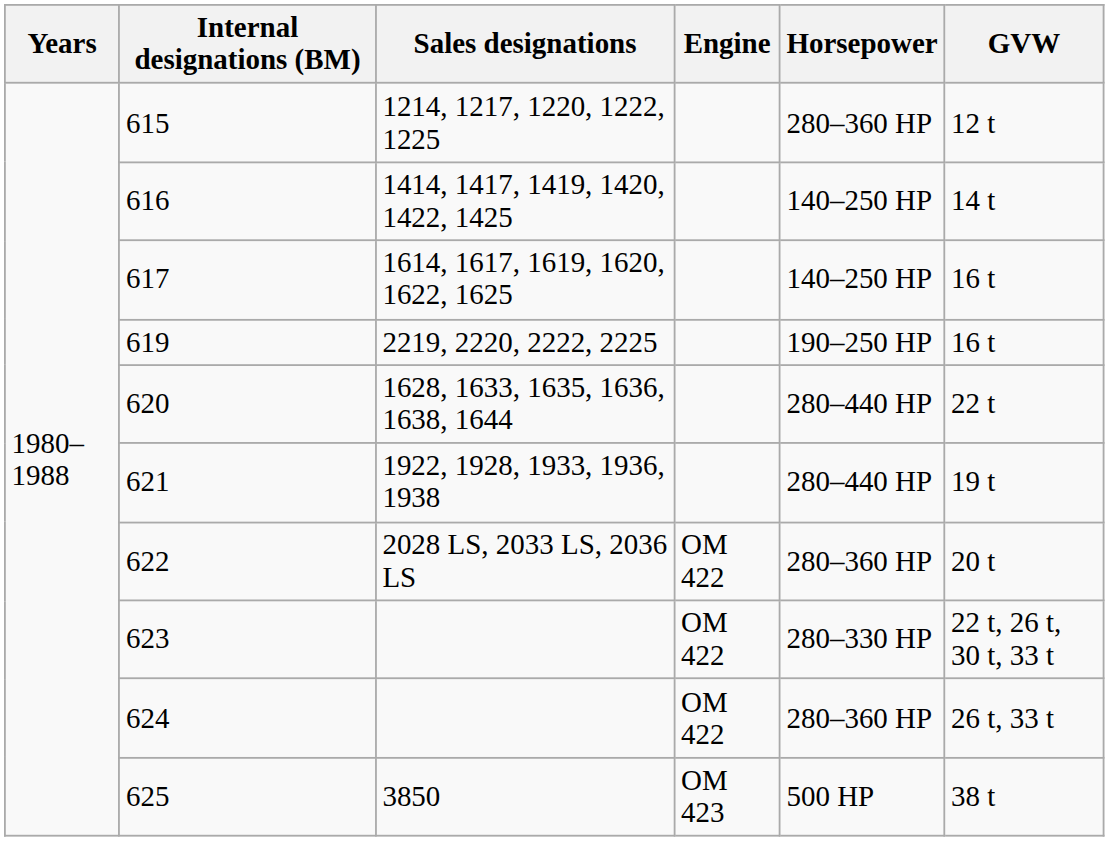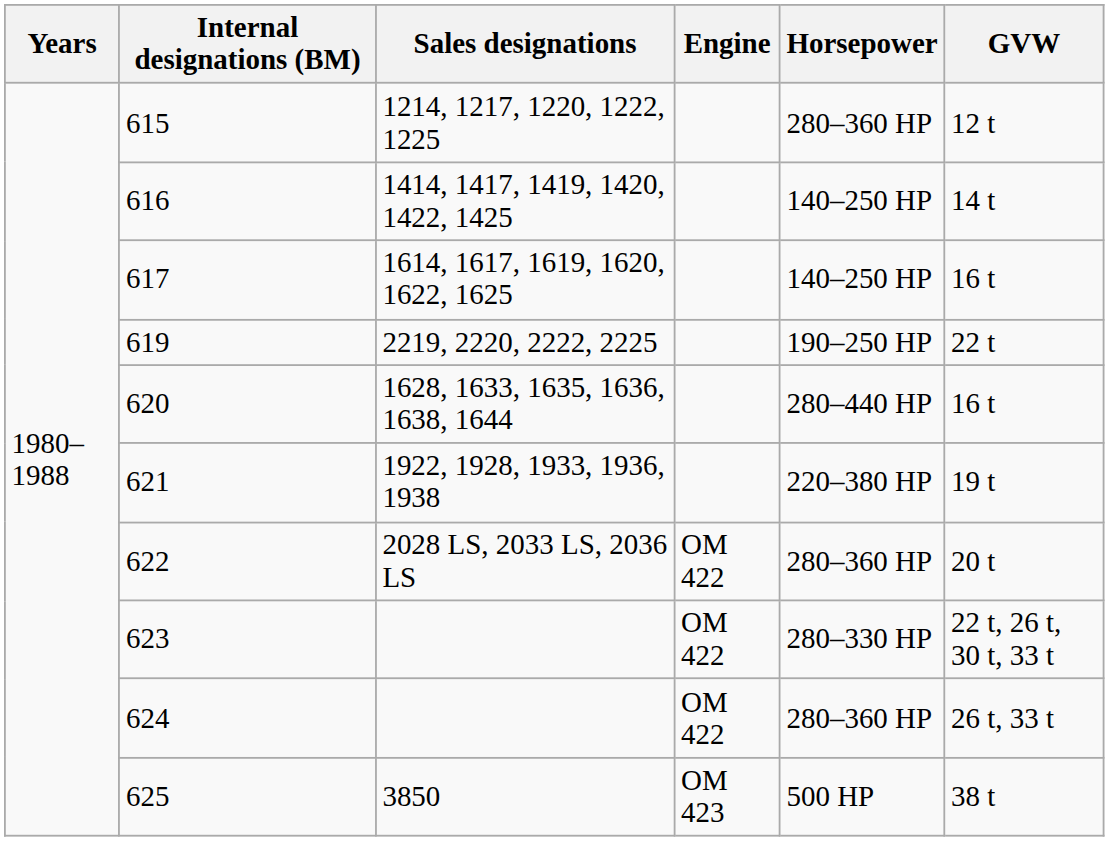 <table class="wikitable sortable" style="text-align: left;">
 <tr>
 <th>Years</th>
 <th>Internal designations (BM)</th>
 <th>Sales designations</th>
 <th>Engine</th>
 <th>Horsepower</th>
 <th>GVW</th>
 </tr>
 <tr>
 <td rowspan="10">1980–1988</td>
 <td>615</td>
 <td>1214, 1217, 1220, 1222, 1225</td>
 <td></td>
 <td>280–360 HP</td>
 <td>12 t</td>
 </tr>
 <tr>
 <td>616</td>
 <td>1414, 1417, 1419, 1420, 1422, 1425</td>
 <td></td>
 <td>140–250 HP</td>
 <td>14 t</td>
 </tr>
 <tr>
 <td>617</td>
 <td>1614, 1617, 1619, 1620, 1622, 1625</td>
 <td></td>
 <td>140–250 HP</td>
 <td>16 t</td>
 </tr>
 <tr>
 <td>619</td>
 <td>2219, 2220, 2222, 2225</td>
 <td></td>
 <td>190–250 HP</td>
-<td>16 t</td>
+<td>22 t</td>
 </tr>
 <tr>
 <td>620</td>
 <td>1628, 1633, 1635, 1636, 1638, 1644</td>
 <td></td>
 <td>280–440 HP</td>
-<td>22 t</td>
+<td>16 t</td>
 </tr>
 <tr>
 <td>621</td>
 <td>1922, 1928, 1933, 1936, 1938</td>
 <td></td>
-<td>280–440 HP</td>
+<td>220–380 HP</td>
 <td>19 t</td>
 </tr>
 <tr>
 <td>622</td>
 <td>2028 LS, 2033 LS, 2036 LS</td>
 <td>OM 422</td>
 <td>280–360 HP</td>
 <td>20 t</td>
 </tr>
 <tr>
 <td>623</td>
 <td></td>
 <td>OM 422</td>
 <td>280–330 HP</td>
 <td>22 t, 26 t, 30 t, 33 t</td>
 </tr>
 <tr>
 <td>624</td>
 <td></td>
 <td>OM 422</td>
 <td>280–360 HP</td>
 <td>26 t, 33 t</td>
 </tr>
 <tr>
 <td>625</td>
 <td>3850</td>
 <td>OM 423</td>
 <td>500 HP</td>
 <td>38 t</td>
 </tr>
 </table>
